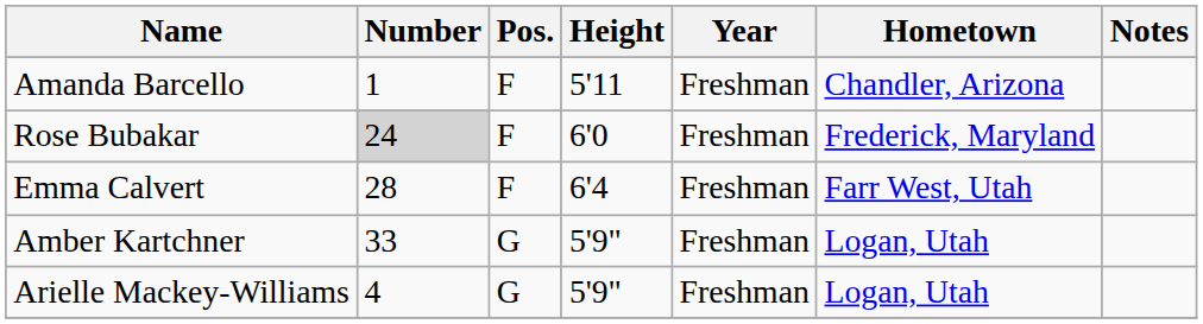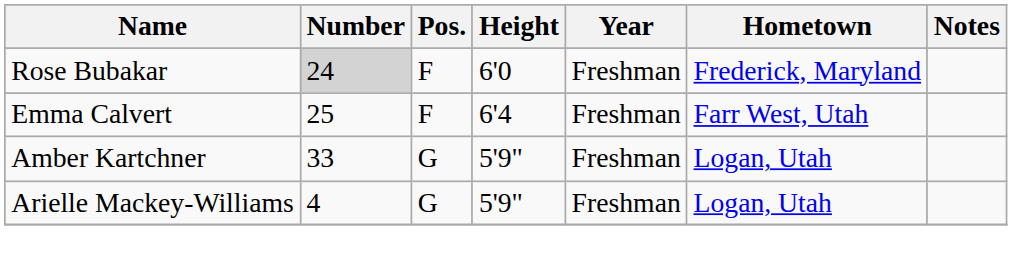 <table class="wikitable sortable" border="1">
 <tr>
 <th>Name</th>
 <th>Number</th>
 <th>Pos.</th>
 <th>Height</th>
 <th>Year</th>
 <th>Hometown</th>
 <th class="unsortable">Notes</th>
-</tr>
-<tr>
-<td>Amanda Barcello</td>
-<td>1</td>
-<td>F</td>
-<td>5'11</td>
-<td>Freshman</td>
-<td><a href='#'>Chandler, Arizona</a></td>
-<td></td>
 </tr>
 <tr>
 <td>Rose Bubakar</td>
 <td style="background: lightgrey;">24</td>
 <td>F</td>
 <td>6'0</td>
 <td>Freshman</td>
 <td><a href='#'>Frederick, Maryland</a></td>
 <td></td>
 </tr>
 <tr>
 <td>Emma Calvert</td>
-<td>28</td>
+<td>25</td>
 <td>F</td>
 <td>6'4</td>
 <td>Freshman</td>
 <td><a href='#'>Farr West, Utah</a></td>
 <td></td>
 </tr>
 <tr>
 <td>Amber Kartchner</td>
 <td>33</td>
 <td>G</td>
 <td>5'9"</td>
 <td>Freshman</td>
 <td><a href='#'>Logan, Utah</a></td>
 <td></td>
 </tr>
 <tr>
 <td>Arielle Mackey-Williams</td>
 <td>4</td>
 <td>G</td>
 <td>5'9"</td>
 <td>Freshman</td>
 <td><a href='#'>Logan, Utah</a></td>
 <td></td>
 </tr>
 <tr>
 </tr>
 </table>
